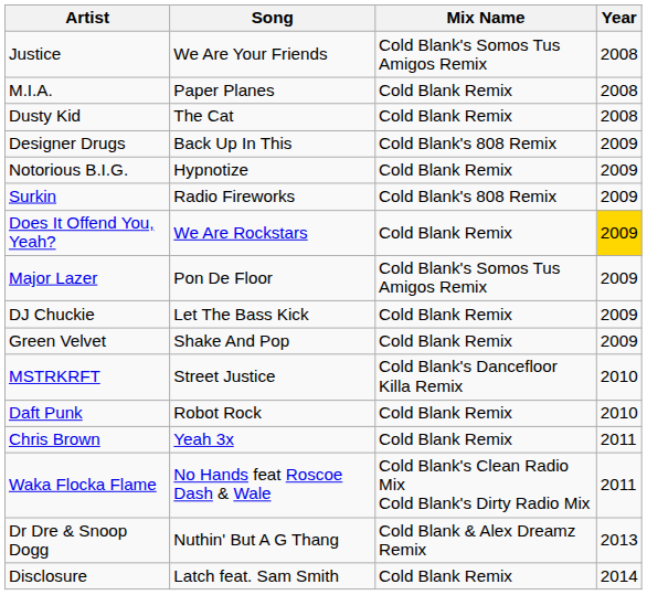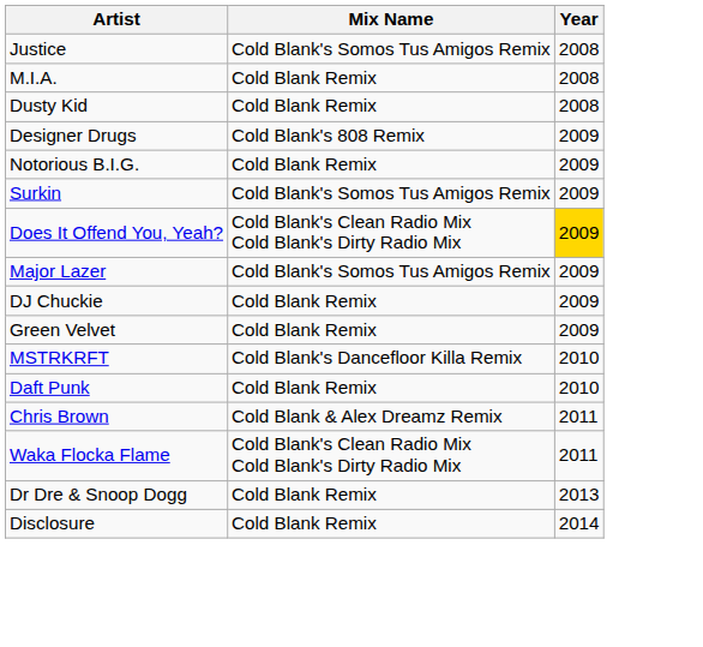 <table class="wikitable">
 <tr>
 <th>Artist</th>
-<th>Song</th>
 <th>Mix Name</th>
 <th>Year</th>
 </tr>
 <tr>
 <td>Justice</td>
-<td>We Are Your Friends</td>
 <td>Cold Blank's Somos Tus Amigos Remix</td>
 <td>2008</td>
 </tr>
 <tr>
 <td>M.I.A.</td>
-<td>Paper Planes</td>
 <td>Cold Blank Remix</td>
 <td>2008</td>
 </tr>
 <tr>
 <td>Dusty Kid</td>
-<td>The Cat</td>
 <td>Cold Blank Remix</td>
 <td>2008</td>
 </tr>
 <tr>
 <td>Designer Drugs</td>
-<td>Back Up In This</td>
 <td>Cold Blank's 808 Remix</td>
 <td>2009</td>
 </tr>
 <tr>
 <td>Notorious B.I.G.</td>
-<td>Hypnotize</td>
 <td>Cold Blank Remix</td>
 <td>2009</td>
 </tr>
 <tr>
 <td><a href='#'>Surkin</a></td>
-<td>Radio Fireworks</td>
-<td>Cold Blank's 808 Remix</td>
+<td>Cold Blank's Somos Tus Amigos Remix</td>
 <td>2009</td>
 </tr>
 <tr>
 <td><a href='#'>Does It Offend You, Yeah?</a></td>
-<td><a href='#'>We Are Rockstars</a></td>
-<td>Cold Blank Remix</td>
+<td>Cold Blank's Clean Radio Mix <br> Cold Blank's Dirty Radio Mix</td>
 <td style="background: gold;">2009</td>
 </tr>
 <tr>
 <td><a href='#'>Major Lazer</a></td>
-<td>Pon De Floor</td>
 <td>Cold Blank's Somos Tus Amigos Remix</td>
 <td>2009</td>
 </tr>
 <tr>
 <td>DJ Chuckie</td>
-<td>Let The Bass Kick</td>
 <td>Cold Blank Remix</td>
 <td>2009</td>
 </tr>
 <tr>
 <td>Green Velvet</td>
-<td>Shake And Pop</td>
 <td>Cold Blank Remix</td>
 <td>2009</td>
 </tr>
 <tr>
 <td><a href='#'>MSTRKRFT</a></td>
-<td>Street Justice</td>
 <td>Cold Blank's Dancefloor Killa Remix</td>
 <td>2010</td>
 </tr>
 <tr>
 <td><a href='#'>Daft Punk</a></td>
-<td>Robot Rock</td>
 <td>Cold Blank Remix</td>
 <td>2010</td>
 </tr>
 <tr>
 <td><a href='#'>Chris Brown</a></td>
-<td><a href='#'>Yeah 3x</a></td>
-<td>Cold Blank Remix</td>
+<td>Cold Blank & Alex Dreamz Remix</td>
 <td>2011</td>
 </tr>
 <tr>
 <td><a href='#'>Waka Flocka Flame</a></td>
-<td><a href='#'>No Hands</a> feat <a href='#'>Roscoe Dash</a> & <a href='#'>Wale</a></td>
 <td>Cold Blank's Clean Radio Mix <br> Cold Blank's Dirty Radio Mix</td>
 <td>2011</td>
 </tr>
 <tr>
 <td>Dr Dre & Snoop Dogg</td>
-<td>Nuthin' But A G Thang</td>
-<td>Cold Blank & Alex Dreamz Remix</td>
+<td>Cold Blank Remix</td>
 <td>2013</td>
 </tr>
 <tr>
 <td>Disclosure</td>
-<td>Latch feat. Sam Smith</td>
 <td>Cold Blank Remix</td>
 <td>2014</td>
 </tr>
 </table>
